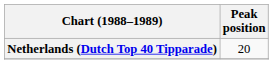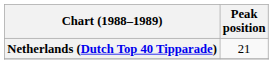 <table class="wikitable sortable plainrowheaders" style="text-align:center">
 <tr>
 <th scope="col">Chart (1988–1989)</th>
 <th scope="col">Peak<br> position</th>
 </tr>
 <tr>
 <th scope="row">Netherlands (<a href='#'>Dutch Top 40 Tipparade</a>)</th>
-<td>20</td>
+<td>21</td>
 </tr>
 <tr>
 </tr>
 <tr>
 </tr>
 <tr>
 </tr>
 </table>
